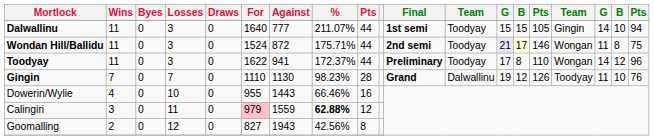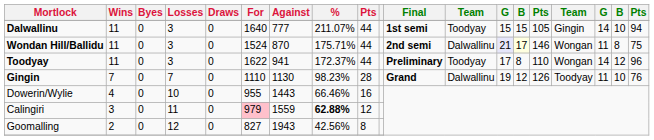 <table style="font-size: 85%; text-align: left;" class="wikitable">
 <tr>
 <th style="color:crimson">Mortlock</th>
 <th style="color:crimson">Wins</th>
 <th style="color:crimson">Byes</th>
 <th style="color:crimson">Losses</th>
 <th style="color:crimson">Draws</th>
 <th style="color:crimson">For</th>
 <th style="color:crimson">Against</th>
 <th style="color:crimson">%</th>
 <th style="color:crimson">Pts</th>
 <th></th>
 <th style="color:green">Final</th>
 <th style="color:green">Team</th>
 <th style="color:green">G</th>
 <th style="color:green">B</th>
 <th style="color:green">Pts</th>
 <th style="color:green">Team</th>
 <th style="color:green">G</th>
 <th style="color:green">B</th>
 <th style="color:green">Pts</th>
 </tr>
 <tr>
 </tr>
 <tr>
 </tr>
 <tr>
 <td><strong>	Dalwallinu	</strong></td>
 <td>11</td>
 <td>0</td>
 <td>3</td>
 <td>0</td>
 <td>1640</td>
 <td>777</td>
 <td>211.07%</td>
 <td>44</td>
 <td></td>
 <td><strong>1st semi</strong></td>
 <td>Toodyay</td>
 <td>15</td>
 <td>15</td>
 <td>105</td>
 <td>Gingin</td>
 <td>14</td>
 <td>10</td>
 <td>94</td>
 </tr>
 <tr>
 <td><strong>	Wondan Hill/Ballidu	</strong></td>
 <td>11</td>
 <td>0</td>
 <td>3</td>
 <td>0</td>
 <td>1524</td>
-<td>872</td>
+<td>870</td>
 <td>175.71%</td>
 <td>44</td>
 <td></td>
 <td><strong>2nd semi</strong></td>
-<td>Toodyay</td>
+<td>Dalwallinu</td>
 <td style="background: lavender;">21</td>
 <td style="background: lightyellow;">17</td>
 <td>146</td>
 <td>Wongan</td>
 <td>11</td>
 <td>8</td>
 <td>75</td>
 </tr>
 <tr>
 <td><strong>	Toodyay	</strong></td>
 <td>11</td>
 <td>0</td>
 <td>3</td>
 <td>0</td>
 <td>1622</td>
 <td>941</td>
 <td>172.37%</td>
 <td>44</td>
 <td></td>
 <td><strong>Preliminary</strong></td>
 <td>Toodyay</td>
 <td>17</td>
 <td>8</td>
 <td>110</td>
 <td>Wongan</td>
 <td>14</td>
 <td>12</td>
 <td>96</td>
 </tr>
 <tr>
 <td><strong>	Gingin	</strong></td>
 <td>7</td>
 <td>0</td>
 <td>7</td>
 <td>0</td>
 <td>1110</td>
 <td>1130</td>
 <td>98.23%</td>
 <td>28</td>
 <td></td>
 <td><strong>Grand</strong></td>
 <td>Dalwallinu</td>
 <td>19</td>
 <td>12</td>
 <td>126</td>
 <td>Toodyay</td>
 <td>11</td>
 <td>10</td>
 <td>76</td>
 </tr>
 <tr>
 <td>Dowerin/Wylie</td>
 <td>4</td>
 <td>0</td>
 <td>10</td>
 <td>0</td>
 <td>955</td>
 <td>1443</td>
 <td>66.46%</td>
 <td>16</td>
 <td></td>
 </tr>
 <tr>
 <td>Calingiri</td>
 <td>3</td>
 <td>0</td>
 <td>11</td>
 <td>0</td>
 <td style="background: pink;">979</td>
 <td>1559</td>
 <td><strong>62.88%</strong></td>
 <td>12</td>
 <td></td>
 </tr>
 <tr>
 <td>Goomalling</td>
 <td>2</td>
 <td>0</td>
 <td>12</td>
 <td>0</td>
 <td>827</td>
 <td>1943</td>
 <td>42.56%</td>
 <td>8</td>
 <td></td>
 </tr>
 <tr>
 </tr>
 </table>
